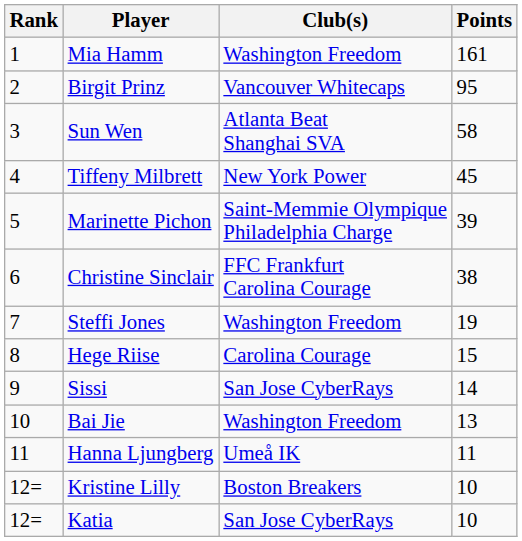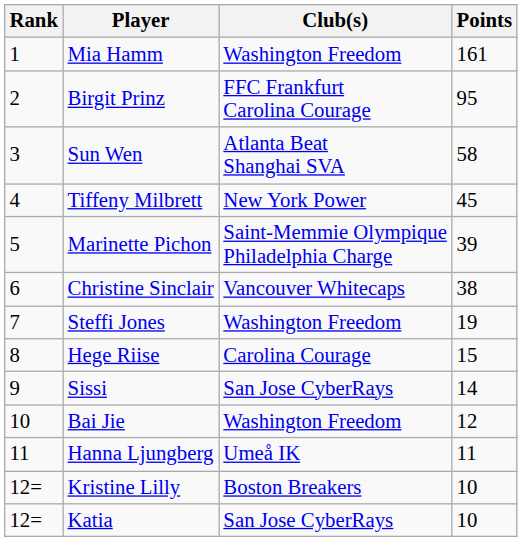 <table class="sortable wikitable">
 <tr>
 <th>Rank</th>
 <th>Player</th>
 <th>Club(s)</th>
 <th>Points</th>
 </tr>
 <tr>
 <td>1</td>
 <td> <a href='#'>Mia Hamm</a></td>
 <td> <a href='#'>Washington Freedom</a></td>
 <td>161</td>
 </tr>
 <tr>
 <td>2</td>
 <td> <a href='#'>Birgit Prinz</a></td>
-<td> <a href='#'>Vancouver Whitecaps</a></td>
+<td> <a href='#'>FFC Frankfurt</a><br> <a href='#'>Carolina Courage</a></td>
 <td>95</td>
 </tr>
 <tr>
 <td>3</td>
 <td> <a href='#'>Sun Wen</a></td>
 <td> <a href='#'>Atlanta Beat</a><br> <a href='#'>Shanghai SVA</a></td>
 <td>58</td>
 </tr>
 <tr>
 <td>4</td>
 <td> <a href='#'>Tiffeny Milbrett</a></td>
 <td> <a href='#'>New York Power</a></td>
 <td>45</td>
 </tr>
 <tr>
 <td>5</td>
 <td> <a href='#'>Marinette Pichon</a></td>
 <td> <a href='#'>Saint-Memmie Olympique</a><br> <a href='#'>Philadelphia Charge</a></td>
 <td>39</td>
 </tr>
 <tr>
 <td>6</td>
 <td> <a href='#'>Christine Sinclair</a></td>
-<td> <a href='#'>FFC Frankfurt</a><br> <a href='#'>Carolina Courage</a></td>
+<td> <a href='#'>Vancouver Whitecaps</a></td>
 <td>38</td>
 </tr>
 <tr>
 <td>7</td>
 <td> <a href='#'>Steffi Jones</a></td>
 <td> <a href='#'>Washington Freedom</a></td>
 <td>19</td>
 </tr>
 <tr>
 <td>8</td>
 <td> <a href='#'>Hege Riise</a></td>
 <td> <a href='#'>Carolina Courage</a></td>
 <td>15</td>
 </tr>
 <tr>
 <td>9</td>
 <td> <a href='#'>Sissi</a></td>
 <td> <a href='#'>San Jose CyberRays</a></td>
 <td>14</td>
 </tr>
 <tr>
 <td>10</td>
 <td> <a href='#'>Bai Jie</a></td>
 <td> <a href='#'>Washington Freedom</a></td>
-<td>13</td>
+<td>12</td>
 </tr>
 <tr>
 <td>11</td>
 <td> <a href='#'>Hanna Ljungberg</a></td>
 <td> <a href='#'>Umeå IK</a></td>
 <td>11</td>
 </tr>
 <tr>
 <td>12=</td>
 <td> <a href='#'>Kristine Lilly</a></td>
 <td> <a href='#'>Boston Breakers</a></td>
 <td>10</td>
 </tr>
 <tr>
 <td>12=</td>
 <td> <a href='#'>Katia</a></td>
 <td> <a href='#'>San Jose CyberRays</a></td>
 <td>10</td>
 </tr>
 </table>
